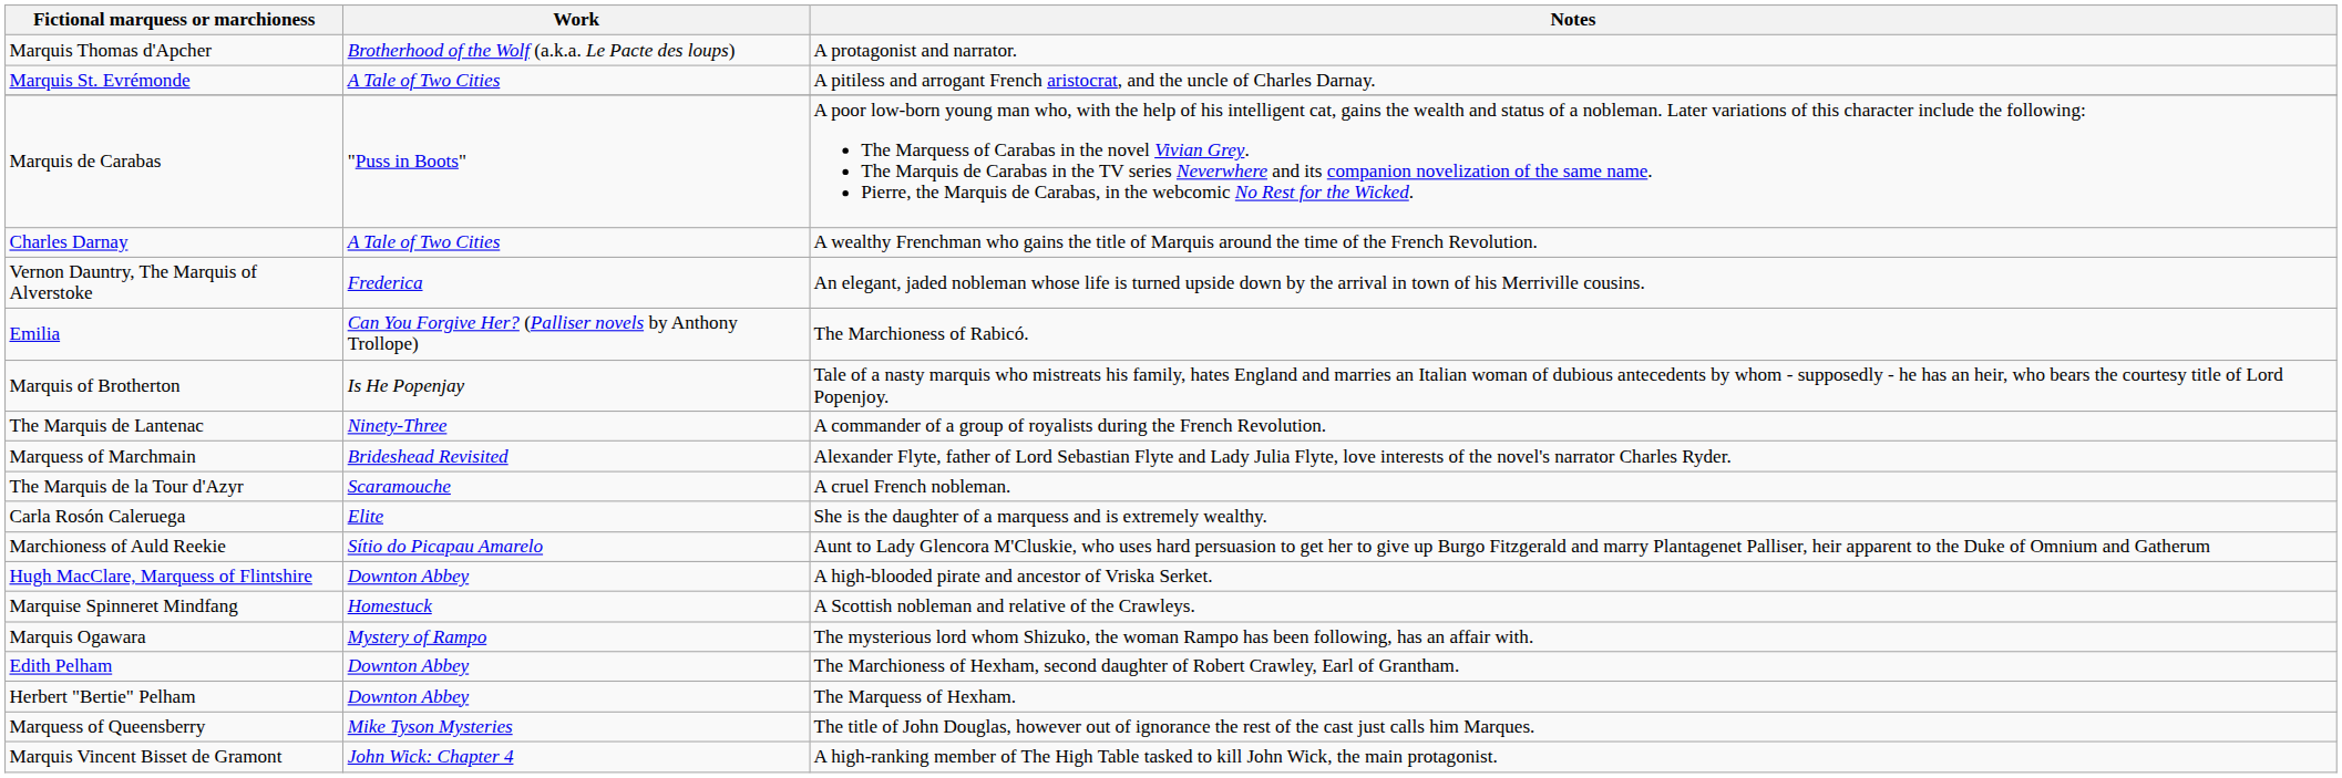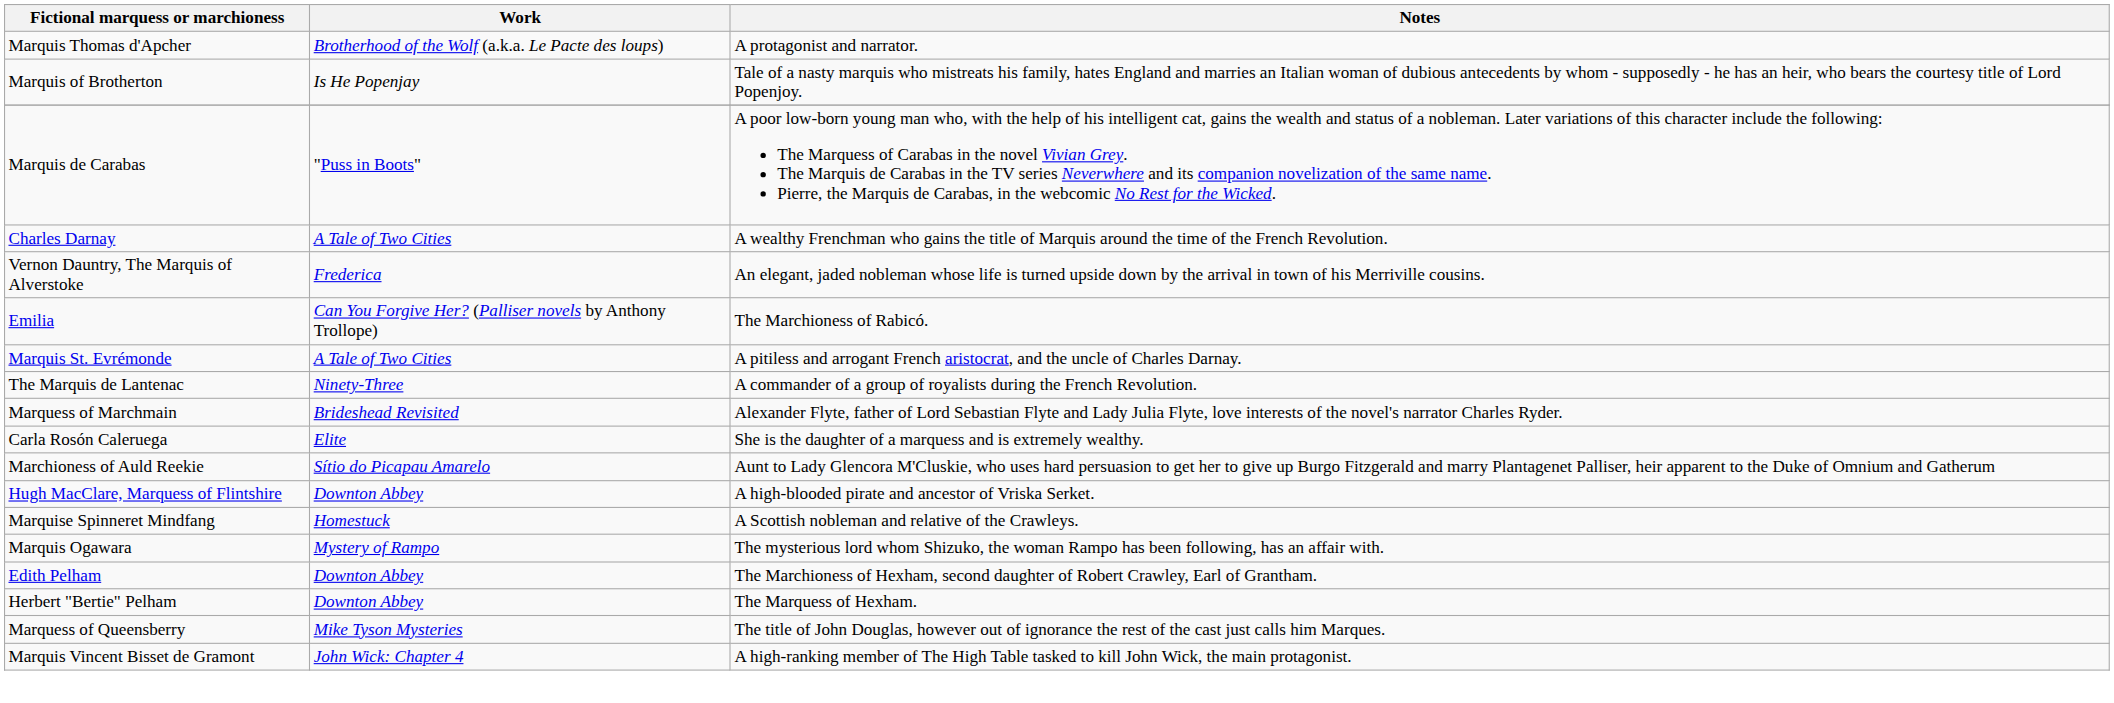 <table class="wikitable sortable">
 <tr>
 <th>Fictional marquess or marchioness</th>
 <th>Work</th>
 <th class="unsortable">Notes</th>
 </tr>
 <tr>
 <td>Marquis Thomas d'Apcher</td>
 <td><em><a href='#'>Brotherhood of the Wolf</a></em> (a.k.a. <em>Le Pacte des loups</em>)</td>
 <td>A protagonist and narrator.</td>
 </tr>
 <tr>
-<td><a href='#'>Marquis St. Evrémonde</a></td>
-<td><em><a href='#'>A Tale of Two Cities</a></em></td>
-<td>A pitiless and arrogant French <a href='#'>aristocrat</a>, and the uncle of Charles Darnay.</td>
+<td>Marquis of Brotherton</td>
+<td><em>Is He Popenjay</em></td>
+<td>Tale of a nasty marquis who mistreats his family, hates England and marries an Italian woman of dubious antecedents by whom - supposedly - he has an heir, who bears the courtesy title of Lord Popenjoy.</td>
 </tr>
 <tr>
 </tr>
 <tr>
 <td>Marquis de Carabas</td>
 <td>"<a href='#'>Puss in Boots</a>"</td>
 <td>A poor low-born young man who, with the help of his intelligent cat, gains the wealth and status of a nobleman. Later variations of this character include the following:<br><ul><li>The Marquess of Carabas in the novel <em><a href='#'>Vivian Grey</a></em>.</li><li>The Marquis de Carabas in the TV series <em><a href='#'>Neverwhere</a></em> and its <a href='#'>companion novelization of the same name</a>.</li><li>Pierre, the Marquis de Carabas, in the webcomic <em><a href='#'>No Rest for the Wicked</a></em>.</li></ul></td>
 </tr>
 <tr>
 <td><a href='#'>Charles Darnay</a></td>
 <td><em><a href='#'>A Tale of Two Cities</a></em></td>
 <td>A wealthy Frenchman who gains the title of Marquis around the time of the French Revolution.</td>
 </tr>
 <tr>
 <td>Vernon Dauntry, The Marquis of Alverstoke</td>
 <td><em><a href='#'>Frederica</a></em></td>
 <td>An elegant, jaded nobleman whose life is turned upside down by the arrival in town of his Merriville cousins.</td>
 </tr>
 <tr>
 <td><a href='#'>Emilia</a></td>
 <td><em><a href='#'>Can You Forgive Her?</a></em> (<em><a href='#'>Palliser novels</a></em> by Anthony Trollope)</td>
 <td>The Marchioness of Rabicó.</td>
 </tr>
 <tr>
-<td>Marquis of Brotherton</td>
-<td><em>Is He Popenjay</em></td>
-<td>Tale of a nasty marquis who mistreats his family, hates England and marries an Italian woman of dubious antecedents by whom - supposedly - he has an heir, who bears the courtesy title of Lord Popenjoy.</td>
+<td><a href='#'>Marquis St. Evrémonde</a></td>
+<td><em><a href='#'>A Tale of Two Cities</a></em></td>
+<td>A pitiless and arrogant French <a href='#'>aristocrat</a>, and the uncle of Charles Darnay.</td>
 </tr>
 <tr>
 <td>The Marquis de Lantenac</td>
 <td><em><a href='#'>Ninety-Three</a></em></td>
 <td>A commander of a group of royalists during the French Revolution.</td>
 </tr>
 <tr>
 <td>Marquess of Marchmain</td>
 <td><em><a href='#'>Brideshead Revisited</a></em></td>
 <td>Alexander Flyte, father of Lord Sebastian Flyte and Lady Julia Flyte, love interests of the novel's narrator Charles Ryder.</td>
-</tr>
-<tr>
-<td>The Marquis de la Tour d'Azyr</td>
-<td><em><a href='#'>Scaramouche</a></em></td>
-<td>A cruel French nobleman.</td>
 </tr>
 <tr>
 <td>Carla Rosón Caleruega</td>
 <td><a href='#'><em>Elite</em></a></td>
 <td>She is the daughter of a marquess and is extremely wealthy.</td>
 </tr>
 <tr>
 <td>Marchioness of Auld Reekie</td>
 <td><em><a href='#'>Sítio do Picapau Amarelo</a></em></td>
 <td>Aunt to Lady Glencora M'Cluskie, who uses hard persuasion to get her to give up Burgo Fitzgerald and marry Plantagenet Palliser, heir apparent to the Duke of Omnium and Gatherum</td>
 </tr>
 <tr>
 <td><a href='#'>Hugh MacClare, Marquess of Flintshire</a></td>
 <td><em><a href='#'>Downton Abbey</a></em></td>
 <td>A high-blooded pirate and ancestor of Vriska Serket.</td>
 </tr>
 <tr>
 <td>Marquise Spinneret Mindfang</td>
 <td><em><a href='#'>Homestuck</a></em></td>
 <td>A Scottish nobleman and relative of the Crawleys.</td>
 </tr>
 <tr>
 <td>Marquis Ogawara</td>
 <td><em><a href='#'>Mystery of Rampo</a></em></td>
 <td>The mysterious lord whom Shizuko, the woman Rampo has been following, has an affair with.</td>
 </tr>
 <tr>
 <td><a href='#'>Edith Pelham</a></td>
 <td><em><a href='#'>Downton Abbey</a></em></td>
 <td>The Marchioness of Hexham, second daughter of Robert Crawley, Earl of Grantham.</td>
 </tr>
 <tr>
 <td>Herbert "Bertie" Pelham</td>
 <td><em><a href='#'>Downton Abbey</a></em></td>
 <td>The Marquess of Hexham.</td>
 </tr>
 <tr>
 <td>Marquess of Queensberry</td>
 <td><em><a href='#'>Mike Tyson Mysteries</a></em></td>
 <td>The title of John Douglas, however out of ignorance the rest of the cast just calls him Marques.</td>
 </tr>
 <tr>
 <td>Marquis Vincent Bisset de Gramont</td>
 <td><em><a href='#'>John Wick: Chapter 4</a></em></td>
 <td>A high-ranking member of The High Table tasked to kill John Wick, the main protagonist.</td>
 </tr>
 </table>
